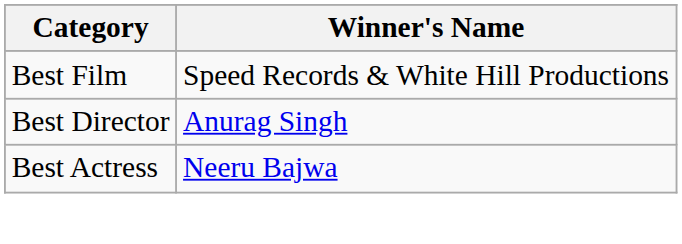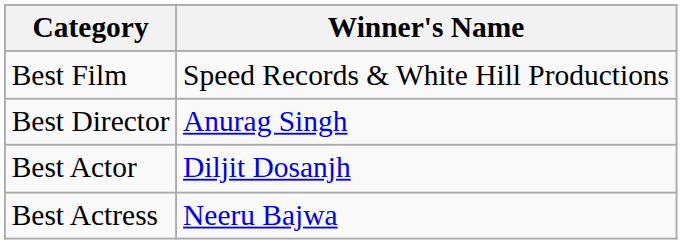 <table class="wikitable">
 <tr>
 <th>Category</th>
 <th>Winner's Name</th>
 </tr>
 <tr>
 <td>Best Film</td>
 <td>Speed Records & White Hill Productions</td>
 </tr>
 <tr>
 <td>Best Director</td>
 <td><a href='#'>Anurag Singh</a></td>
 </tr>
 <tr>
+<td>Best Actor</td>
+<td><a href='#'>Diljit Dosanjh</a></td>
+</tr>
+<tr>
 <td>Best Actress</td>
 <td><a href='#'>Neeru Bajwa</a></td>
 </tr>
 </table>
